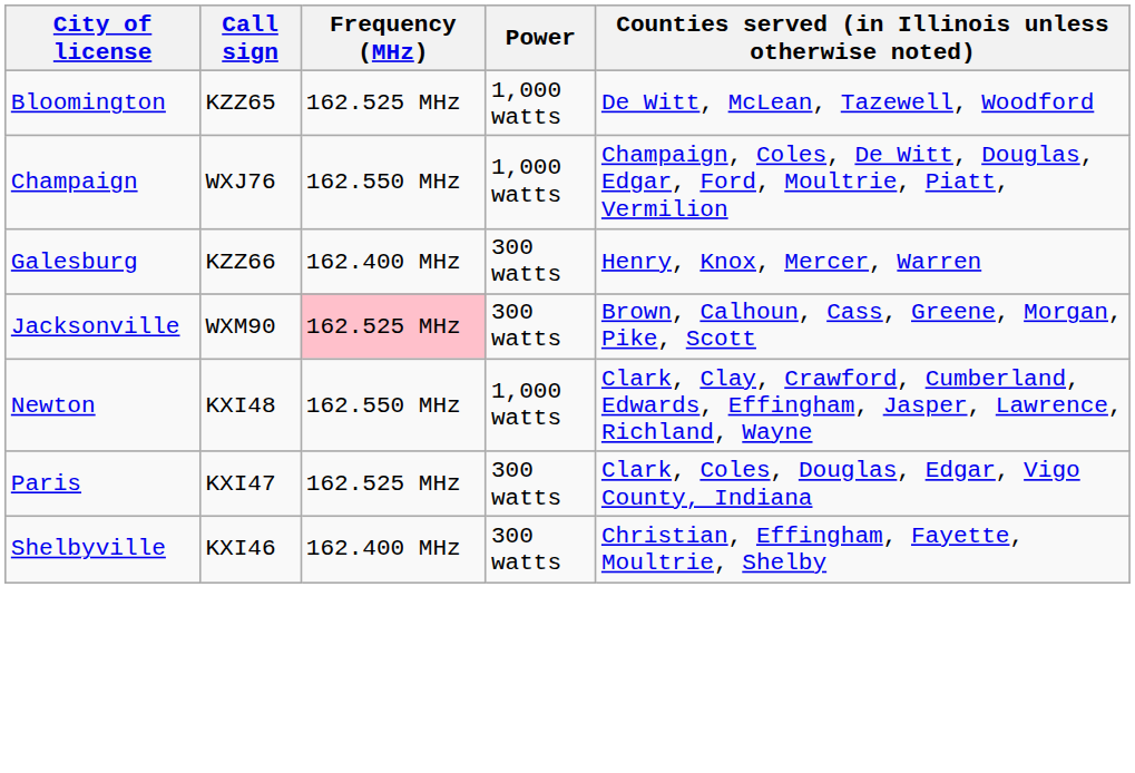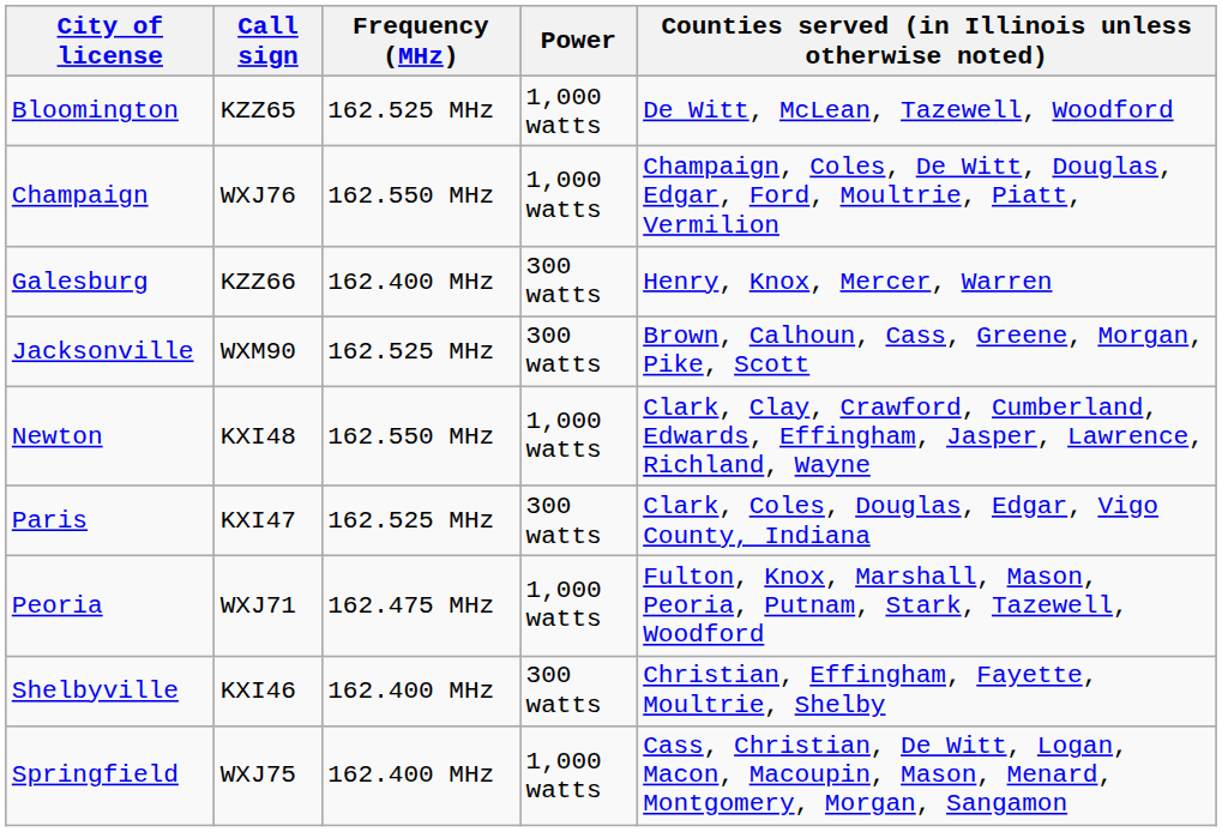 <table class="wikitable sortable collapsible" style="margin:1em auto;">
 <tr>
 <th><a href='#'>City of license</a></th>
 <th><a href='#'>Call sign</a></th>
 <th>Frequency (<a href='#'>MHz</a>)</th>
 <th>Power</th>
 <th>Counties served (in Illinois unless otherwise noted)</th>
 </tr>
 <tr>
 <td><a href='#'>Bloomington</a></td>
 <td>KZZ65</td>
 <td>162.525 MHz</td>
 <td>1,000 watts</td>
 <td><a href='#'>De Witt</a>, <a href='#'>McLean</a>, <a href='#'>Tazewell</a>, <a href='#'>Woodford</a></td>
 </tr>
 <tr>
 <td><a href='#'>Champaign</a></td>
 <td>WXJ76</td>
 <td>162.550 MHz</td>
 <td>1,000 watts</td>
 <td><a href='#'>Champaign</a>, <a href='#'>Coles</a>, <a href='#'>De Witt</a>, <a href='#'>Douglas</a>, <a href='#'>Edgar</a>, <a href='#'>Ford</a>, <a href='#'>Moultrie</a>, <a href='#'>Piatt</a>, <a href='#'>Vermilion</a></td>
 </tr>
 <tr>
 <td><a href='#'>Galesburg</a></td>
 <td>KZZ66</td>
 <td>162.400 MHz</td>
 <td>300 watts</td>
 <td><a href='#'>Henry</a>, <a href='#'>Knox</a>, <a href='#'>Mercer</a>, <a href='#'>Warren</a></td>
 </tr>
 <tr>
 <td><a href='#'>Jacksonville</a></td>
 <td>WXM90</td>
-<td style="background: pink;">162.525 MHz</td>
+<td>162.525 MHz</td>
 <td>300 watts</td>
 <td><a href='#'>Brown</a>, <a href='#'>Calhoun</a>, <a href='#'>Cass</a>, <a href='#'>Greene</a>, <a href='#'>Morgan</a>, <a href='#'>Pike</a>, <a href='#'>Scott</a></td>
 </tr>
 <tr>
 <td><a href='#'>Newton</a></td>
 <td>KXI48</td>
 <td>162.550 MHz</td>
 <td>1,000 watts</td>
 <td><a href='#'>Clark</a>, <a href='#'>Clay</a>, <a href='#'>Crawford</a>, <a href='#'>Cumberland</a>, <a href='#'>Edwards</a>, <a href='#'>Effingham</a>, <a href='#'>Jasper</a>, <a href='#'>Lawrence</a>, <a href='#'>Richland</a>, <a href='#'>Wayne</a></td>
 </tr>
 <tr>
 <td><a href='#'>Paris</a></td>
 <td>KXI47</td>
 <td>162.525 MHz</td>
 <td>300 watts</td>
 <td><a href='#'>Clark</a>, <a href='#'>Coles</a>, <a href='#'>Douglas</a>, <a href='#'>Edgar</a>, <a href='#'>Vigo County, Indiana</a></td>
 </tr>
 <tr>
+<td><a href='#'>Peoria</a></td>
+<td>WXJ71</td>
+<td>162.475 MHz</td>
+<td>1,000 watts</td>
+<td><a href='#'>Fulton</a>, <a href='#'>Knox</a>, <a href='#'>Marshall</a>, <a href='#'>Mason</a>, <a href='#'>Peoria</a>, <a href='#'>Putnam</a>, <a href='#'>Stark</a>, <a href='#'>Tazewell</a>, <a href='#'>Woodford</a></td>
+</tr>
+<tr>
 <td><a href='#'>Shelbyville</a></td>
 <td>KXI46</td>
 <td>162.400 MHz</td>
 <td>300 watts</td>
 <td><a href='#'>Christian</a>, <a href='#'>Effingham</a>, <a href='#'>Fayette</a>, <a href='#'>Moultrie</a>, <a href='#'>Shelby</a></td>
 </tr>
+<tr>
+<td><a href='#'>Springfield</a></td>
+<td>WXJ75</td>
+<td>162.400 MHz</td>
+<td>1,000 watts</td>
+<td><a href='#'>Cass</a>, <a href='#'>Christian</a>, <a href='#'>De Witt</a>, <a href='#'>Logan</a>, <a href='#'>Macon</a>, <a href='#'>Macoupin</a>, <a href='#'>Mason</a>, <a href='#'>Menard</a>, <a href='#'>Montgomery</a>, <a href='#'>Morgan</a>, <a href='#'>Sangamon</a></td>
+</tr>
 </table>
